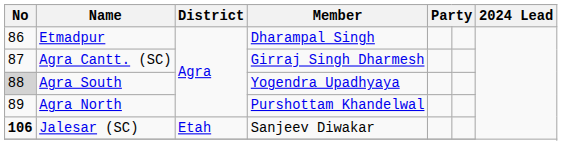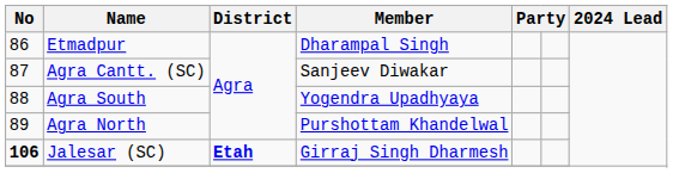 <table class="wikitable">
 <tr>
 <th>No</th>
 <th>Name</th>
 <th>District</th>
 <th>Member</th>
 <th colspan="2">Party</th>
 <th colspan="2">2024 Lead</th>
 </tr>
 <tr>
 <td>86</td>
 <td><a href='#'>Etmadpur</a></td>
 <td rowspan="4"><a href='#'>Agra</a></td>
 <td><a href='#'>Dharampal Singh</a></td>
 <td></td>
 <td></td>
 </tr>
 <tr>
 <td>87</td>
 <td><a href='#'>Agra Cantt.</a> (SC)</td>
-<td><a href='#'>Girraj Singh Dharmesh</a></td>
+<td>Sanjeev Diwakar</td>
 <td></td>
 <td></td>
 </tr>
 <tr>
-<td style="background: lightgrey;">88</td>
+<td>88</td>
 <td><a href='#'>Agra South</a></td>
 <td><a href='#'>Yogendra Upadhyaya</a></td>
 <td></td>
 <td></td>
 </tr>
 <tr>
 <td>89</td>
 <td><a href='#'>Agra North</a></td>
 <td><a href='#'>Purshottam Khandelwal</a></td>
 <td></td>
 <td></td>
 </tr>
 <tr>
 <td><strong>106</strong></td>
 <td><a href='#'>Jalesar</a> (SC)</td>
-<td><a href='#'>Etah</a></td>
-<td>Sanjeev Diwakar</td>
+<td><strong><a href='#'>Etah</a></strong></td>
+<td><a href='#'>Girraj Singh Dharmesh</a></td>
 <td></td>
 <td></td>
 </tr>
 <tr>
 </tr>
 </table>
